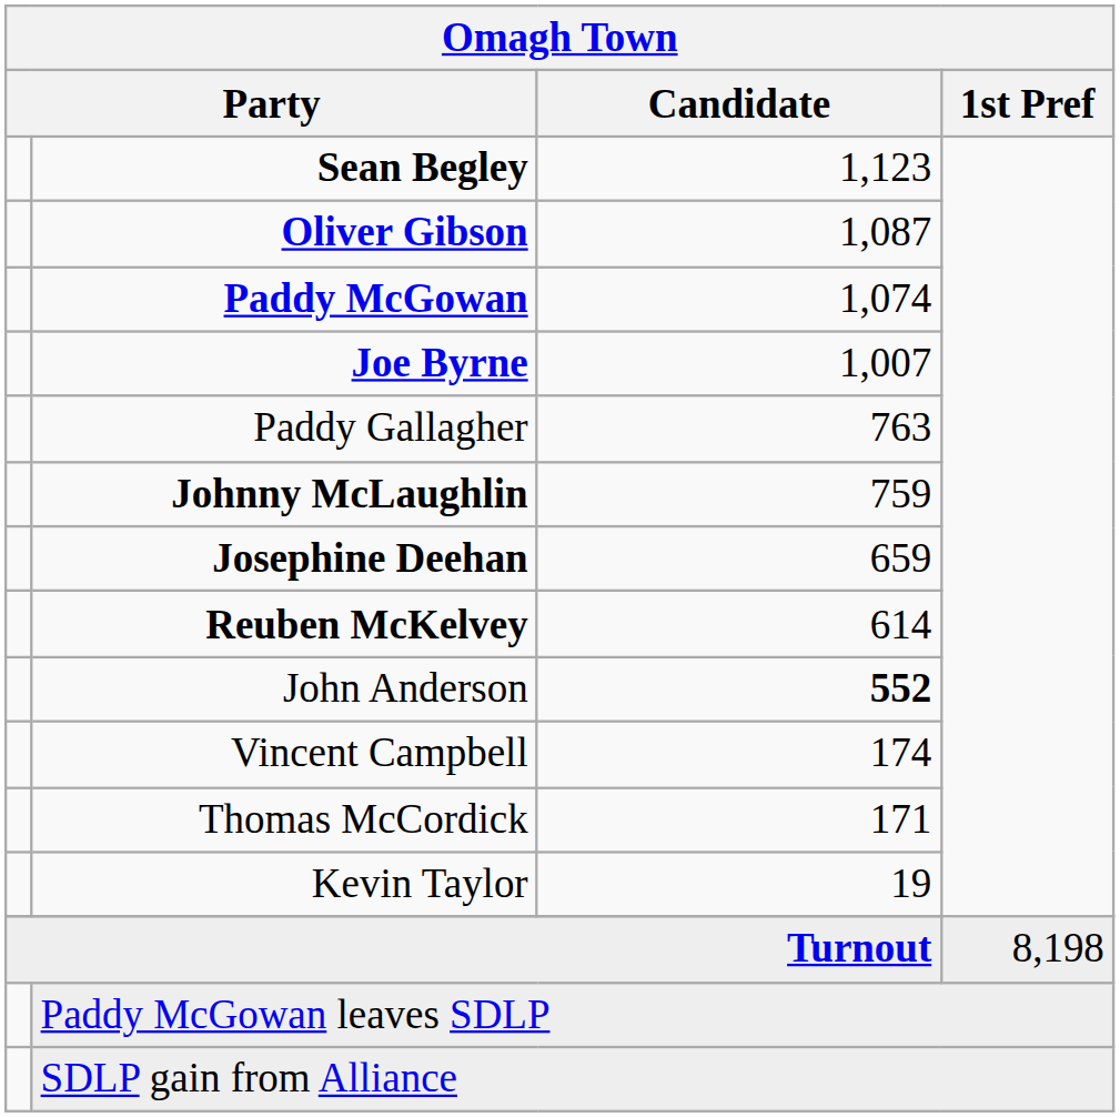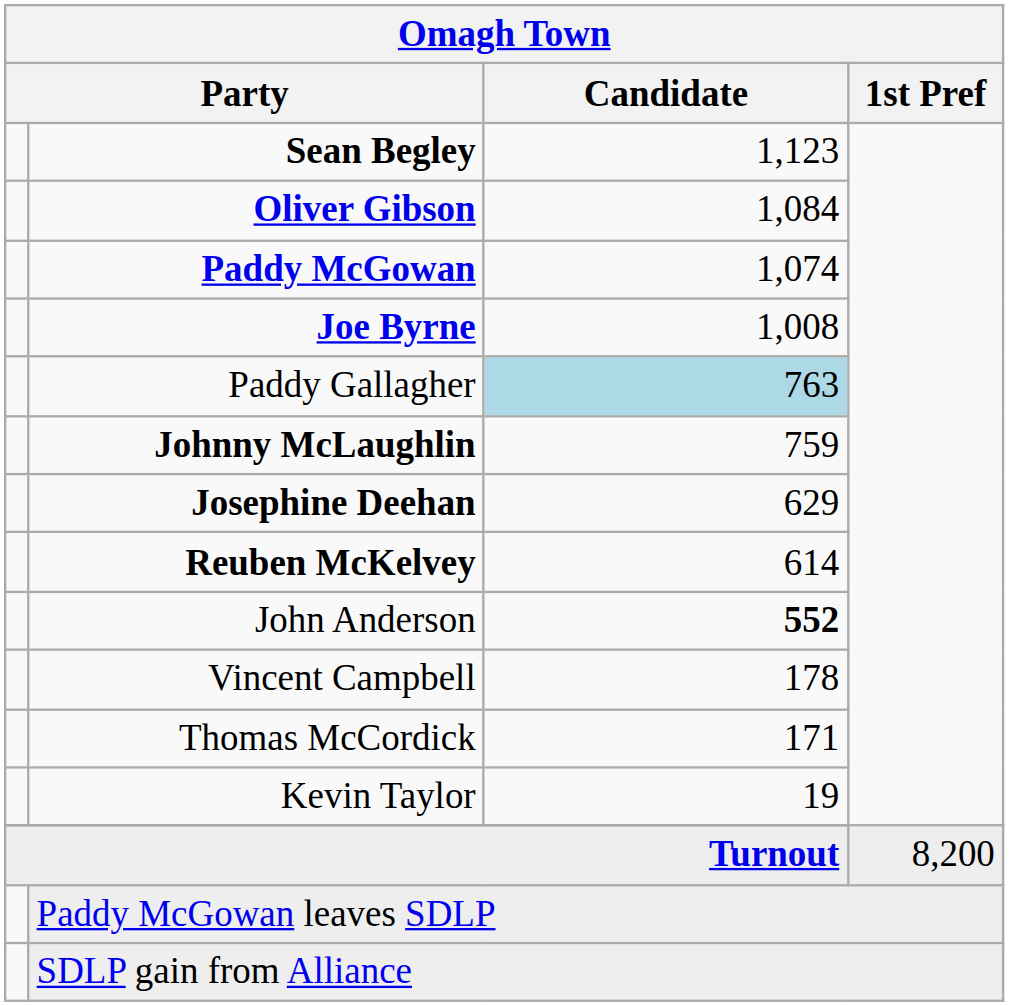 <table class="wikitable">
 <tr>
 <th colspan="4" align="center"><a href='#'>Omagh Town</a></th>
 </tr>
 <tr>
 <th colspan="2" align="center" width=200>Party</th>
 <th width=150>Candidate</th>
 <th width=60>1st Pref</th>
 </tr>
 <tr>
 <td></td>
 <td align="right"><strong>Sean Begley</strong></td>
 <td align="right">1,123</td>
 </tr>
 <tr>
 <td></td>
 <td align="right"><strong><a href='#'>Oliver Gibson</a></strong></td>
-<td align="right">1,087</td>
+<td align="right">1,084</td>
 </tr>
 <tr>
 <td></td>
 <td align="right"><strong><a href='#'>Paddy McGowan</a></strong></td>
 <td align="right">1,074</td>
 </tr>
 <tr>
 <td></td>
 <td align="right"><strong><a href='#'>Joe Byrne</a></strong></td>
-<td align="right">1,007</td>
+<td align="right">1,008</td>
 </tr>
 <tr>
 <td></td>
 <td align="right">Paddy Gallagher</td>
-<td align="right">763</td>
+<td align="right" style="background: lightblue;">763</td>
 </tr>
 <tr>
 <td></td>
 <td align="right"><strong>Johnny McLaughlin</strong></td>
 <td align="right">759</td>
 </tr>
 <tr>
 <td></td>
 <td align="right"><strong>Josephine Deehan</strong></td>
-<td align="right">659</td>
+<td align="right">629</td>
 </tr>
 <tr>
 <td></td>
 <td align="right"><strong>Reuben McKelvey</strong></td>
 <td align="right">614</td>
 </tr>
 <tr>
 <td></td>
 <td align="right">John Anderson</td>
 <td align="right"><strong>552</strong></td>
 </tr>
 <tr>
 <td></td>
 <td align="right">Vincent Campbell</td>
-<td align="right">174</td>
+<td align="right">178</td>
 </tr>
 <tr>
 <td></td>
 <td align="right">Thomas McCordick</td>
 <td align="right">171</td>
 </tr>
 <tr>
 <td></td>
 <td align="right">Kevin Taylor</td>
 <td align="right">19</td>
 </tr>
 <tr>
 </tr>
 <tr bgcolor="EEEEEE">
 <td colspan=3 align="right"><strong><a href='#'>Turnout</a></strong></td>
-<td align="right">8,198</td>
+<td align="right">8,200</td>
 </tr>
 <tr>
 <td bgcolor=></td>
 <td colspan=3 bgcolor="EEEEEE"><a href='#'>Paddy McGowan</a> leaves <a href='#'>SDLP</a></td>
 </tr>
 <tr>
 <td bgcolor=></td>
 <td colspan=3 bgcolor="EEEEEE"><a href='#'>SDLP</a> gain from <a href='#'>Alliance</a></td>
 </tr>
 </table>
